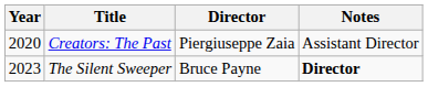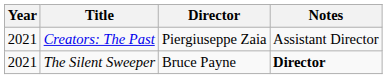 <table class="wikitable">
 <tr>
 <th>Year</th>
 <th>Title</th>
 <th>Director</th>
 <th class="unsortable">Notes</th>
 </tr>
 <tr>
-<td>2020</td>
+<td>2021</td>
 <td><em><a href='#'>Creators: The Past</a></em></td>
 <td>Piergiuseppe Zaia</td>
 <td>Assistant Director</td>
 </tr>
 <tr>
-<td>2023</td>
+<td>2021</td>
 <td><em>The Silent Sweeper</em></td>
 <td>Bruce Payne</td>
 <td><strong>Director</strong></td>
 </tr>
 </table>
